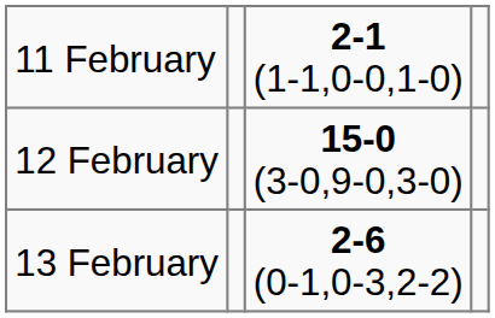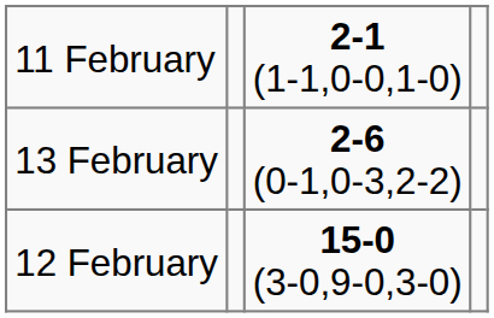 <table bgcolor="#f9f9f9" cellpadding="3" cellspacing="0" border="1" style="font-size: 95%; border: gray solid 1px; border-collapse: collapse; background: #f9f9f9;">
 <tr>
 <td>11 February</td>
 <td></td>
 <td align="center"><strong>2-1</strong><br>(1-1,0-0,1-0)</td>
 <td></td>
 </tr>
 <tr>
+<td>13 February</td>
+<td></td>
+<td align="center"><strong>2-6</strong><br>(0-1,0-3,2-2)</td>
+<td></td>
+</tr>
+<tr>
 <td>12 February</td>
 <td></td>
 <td align="center"><strong>15-0</strong><br>(3-0,9-0,3-0)</td>
 <td></td>
 </tr>
-<tr>
-<td>13 February</td>
-<td></td>
-<td align="center"><strong>2-6</strong><br>(0-1,0-3,2-2)</td>
-<td></td>
-</tr>
 </table>
